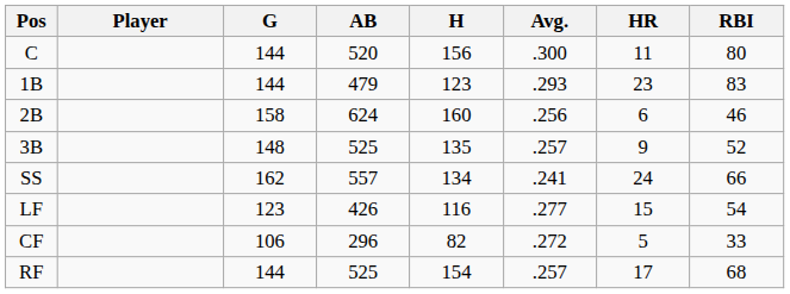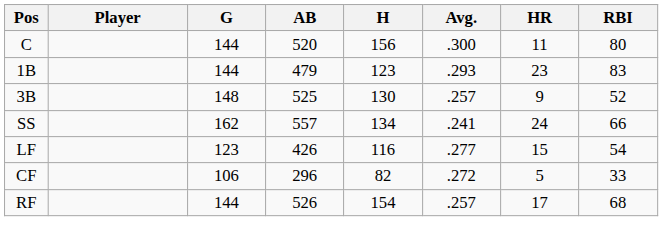 <table class="wikitable sortable">
 <tr>
 <th bgcolor="#DDDDFF" width="5%">Pos</th>
 <th bgcolor="#DDDDFF" width="16%">Player</th>
 <th bgcolor="#DDDDFF" width="9%">G</th>
 <th bgcolor="#DDDDFF" width="9%">AB</th>
 <th bgcolor="#DDDDFF" width="9%">H</th>
 <th bgcolor="#DDDDFF" width="9%">Avg.</th>
 <th bgcolor="#DDDDFF" width="9%">HR</th>
 <th bgcolor="#DDDDFF" width="9%">RBI</th>
 </tr>
 <tr align="center">
 <td>C</td>
 <td></td>
 <td>144</td>
 <td>520</td>
 <td>156</td>
 <td>.300</td>
 <td>11</td>
 <td>80</td>
 </tr>
 <tr align="center">
 <td>1B</td>
 <td></td>
 <td>144</td>
 <td>479</td>
 <td>123</td>
 <td>.293</td>
 <td>23</td>
 <td>83</td>
 </tr>
 <tr align="center">
-<td>2B</td>
-<td></td>
-<td>158</td>
-<td>624</td>
-<td>160</td>
-<td>.256</td>
-<td>6</td>
-<td>46</td>
-</tr>
-<tr align="center">
 <td>3B</td>
 <td></td>
 <td>148</td>
 <td>525</td>
-<td>135</td>
+<td>130</td>
 <td>.257</td>
 <td>9</td>
 <td>52</td>
 </tr>
 <tr align="center">
 <td>SS</td>
 <td></td>
 <td>162</td>
 <td>557</td>
 <td>134</td>
 <td>.241</td>
 <td>24</td>
 <td>66</td>
 </tr>
 <tr align="center">
 <td>LF</td>
 <td></td>
 <td>123</td>
 <td>426</td>
 <td>116</td>
 <td>.277</td>
 <td>15</td>
 <td>54</td>
 </tr>
 <tr align="center">
 <td>CF</td>
 <td></td>
 <td>106</td>
 <td>296</td>
 <td>82</td>
 <td>.272</td>
 <td>5</td>
 <td>33</td>
 </tr>
 <tr align="center">
 <td>RF</td>
 <td></td>
 <td>144</td>
-<td>525</td>
+<td>526</td>
 <td>154</td>
 <td>.257</td>
 <td>17</td>
 <td>68</td>
 </tr>
 </table>
